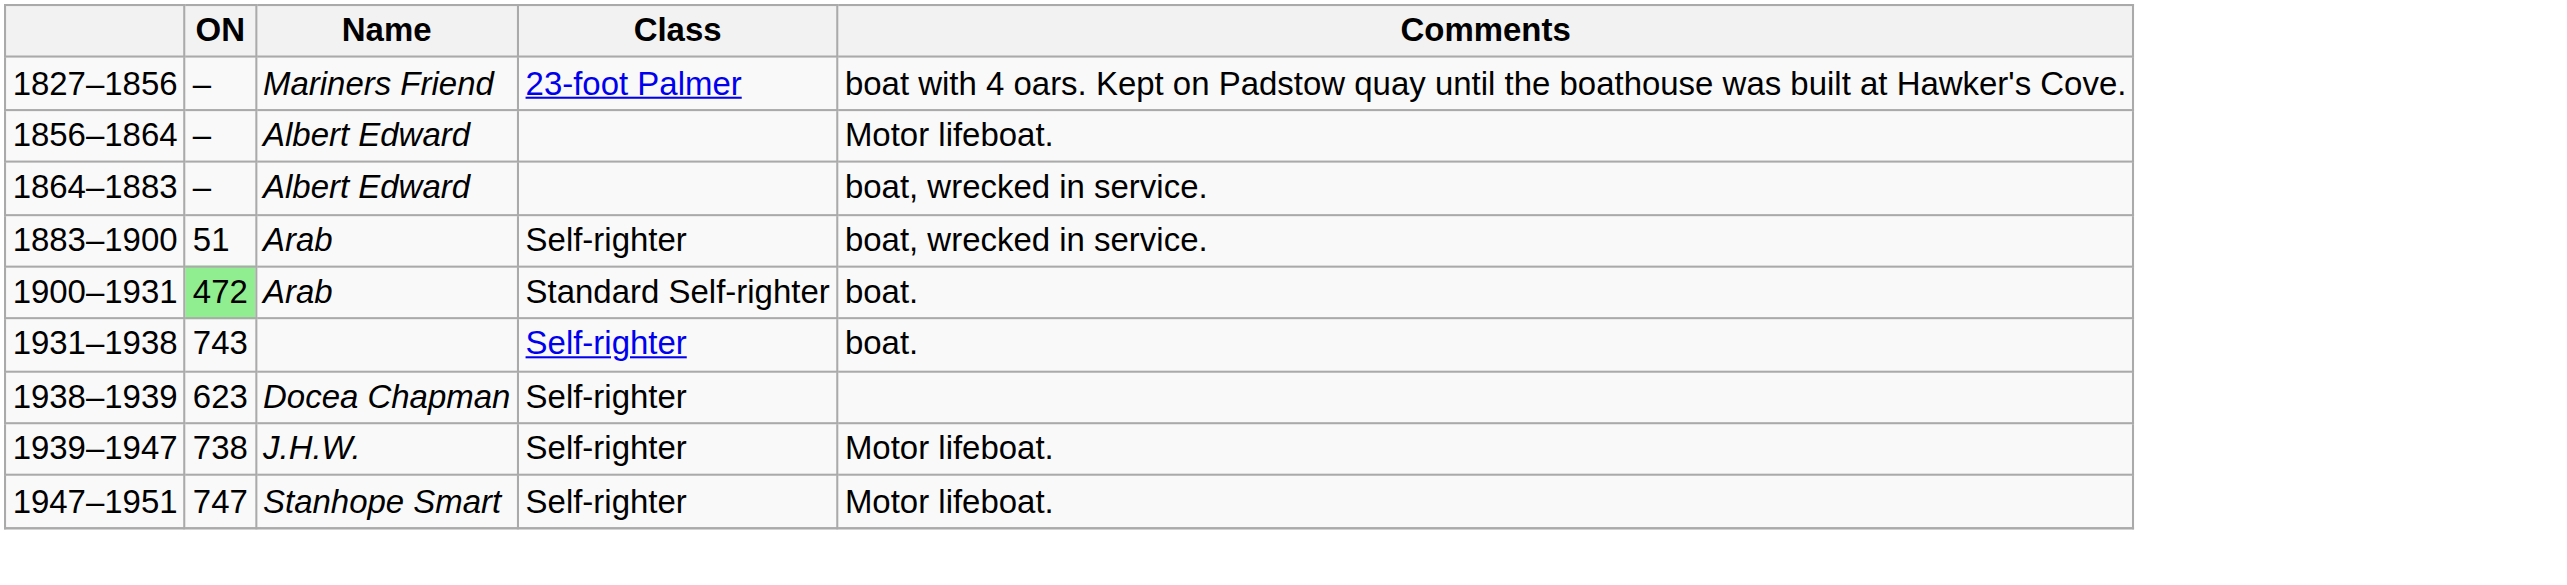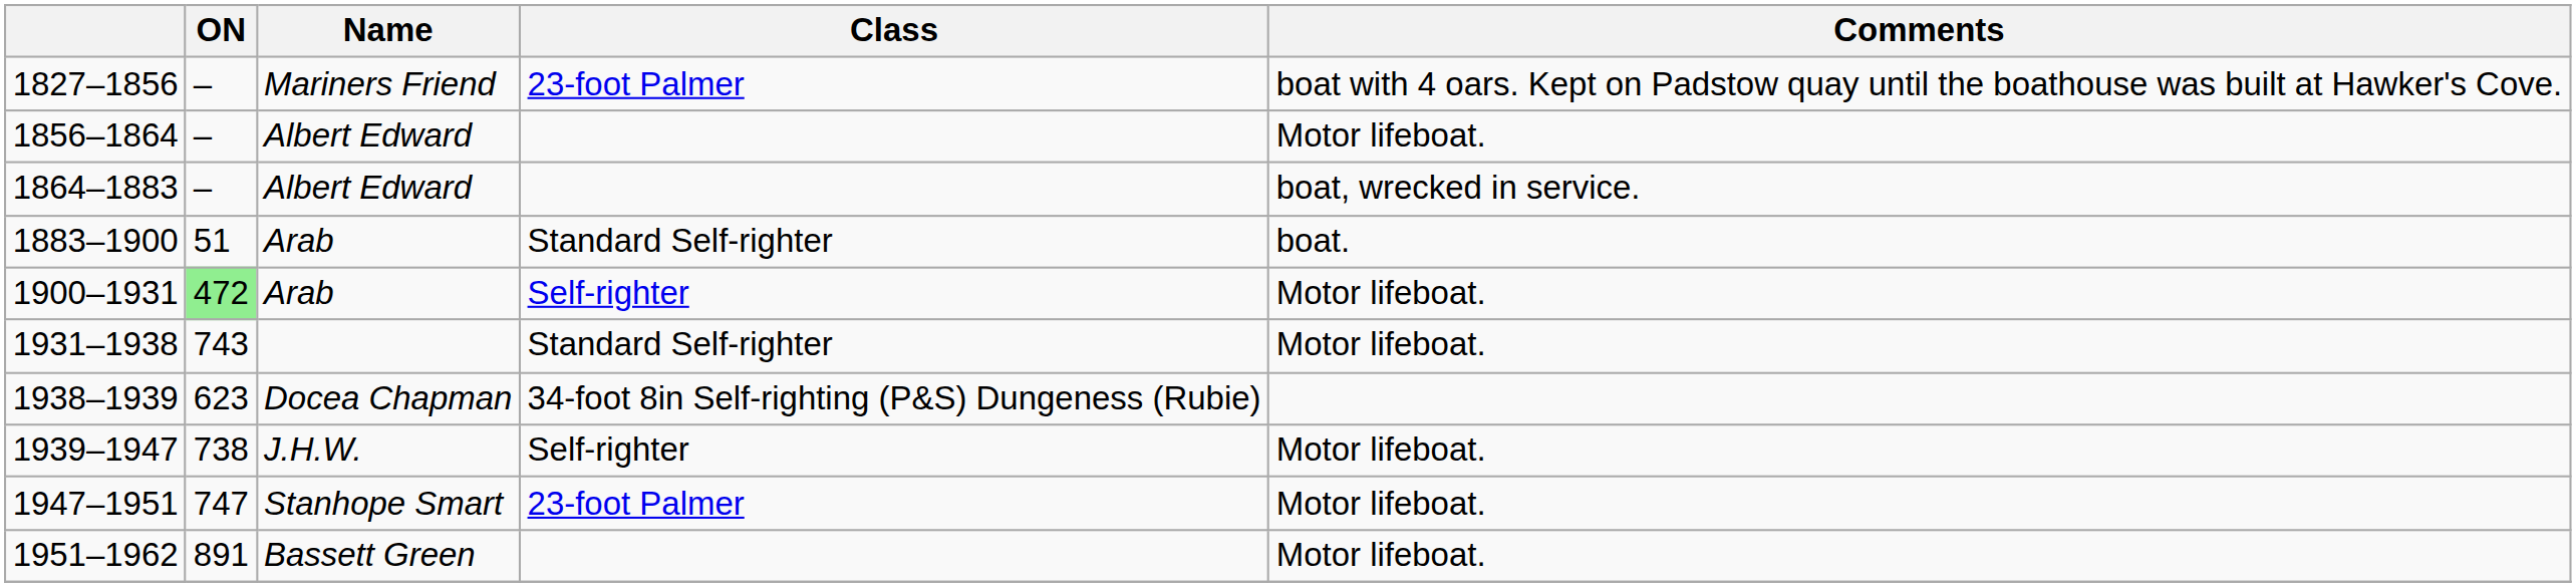 <table class="wikitable sortable">
 <tr>
 <th></th>
 <th>ON</th>
 <th>Name</th>
 <th>Class</th>
 <th class=unsortable>Comments</th>
 </tr>
 <tr>
 <td>1827–1856</td>
 <td>–</td>
 <td><em>Mariners Friend</em></td>
 <td><a href='#'>23-foot Palmer</a></td>
 <td> boat with 4 oars. Kept on Padstow quay until the boathouse was built at Hawker's Cove.</td>
 </tr>
 <tr>
 <td>1856–1864</td>
 <td>–</td>
 <td><em>Albert Edward</em></td>
 <td></td>
 <td>Motor lifeboat.</td>
 </tr>
 <tr>
 <td>1864–1883</td>
 <td>–</td>
 <td><em>Albert Edward</em></td>
 <td></td>
 <td> boat, wrecked in service.</td>
 </tr>
 <tr>
 <td>1883–1900</td>
 <td>51</td>
 <td><em>Arab</em></td>
-<td>Self-righter</td>
-<td> boat, wrecked in service.</td>
+<td>Standard Self-righter</td>
+<td> boat.</td>
 </tr>
 <tr>
 <td>1900–1931</td>
 <td style="background: lightgreen;">472</td>
 <td><em>Arab</em></td>
-<td>Standard Self-righter</td>
-<td> boat.</td>
+<td><a href='#'>Self-righter</a></td>
+<td>Motor lifeboat.</td>
 </tr>
 <tr>
 <td>1931–1938</td>
 <td>743</td>
 <td><em></em></td>
-<td><a href='#'>Self-righter</a></td>
-<td> boat.</td>
+<td>Standard Self-righter</td>
+<td>Motor lifeboat.</td>
 </tr>
 <tr>
 <td>1938–1939</td>
 <td>623</td>
 <td><em>Docea Chapman</em></td>
-<td>Self-righter</td>
+<td>34-foot 8in Self-righting (P&S) Dungeness (Rubie)</td>
 <td></td>
 </tr>
 <tr>
 <td>1939–1947</td>
 <td>738</td>
 <td><em>J.H.W.</em></td>
 <td>Self-righter</td>
 <td>Motor lifeboat.</td>
 </tr>
 <tr>
 <td>1947–1951</td>
 <td>747</td>
 <td><em>Stanhope Smart</em></td>
-<td>Self-righter</td>
+<td><a href='#'>23-foot Palmer</a></td>
+<td>Motor lifeboat.</td>
+</tr>
+<tr>
+<td>1951–1962</td>
+<td>891</td>
+<td><em>Bassett Green</em></td>
+<td></td>
 <td>Motor lifeboat.</td>
 </tr>
 <tr>
 </tr>
 </table>
